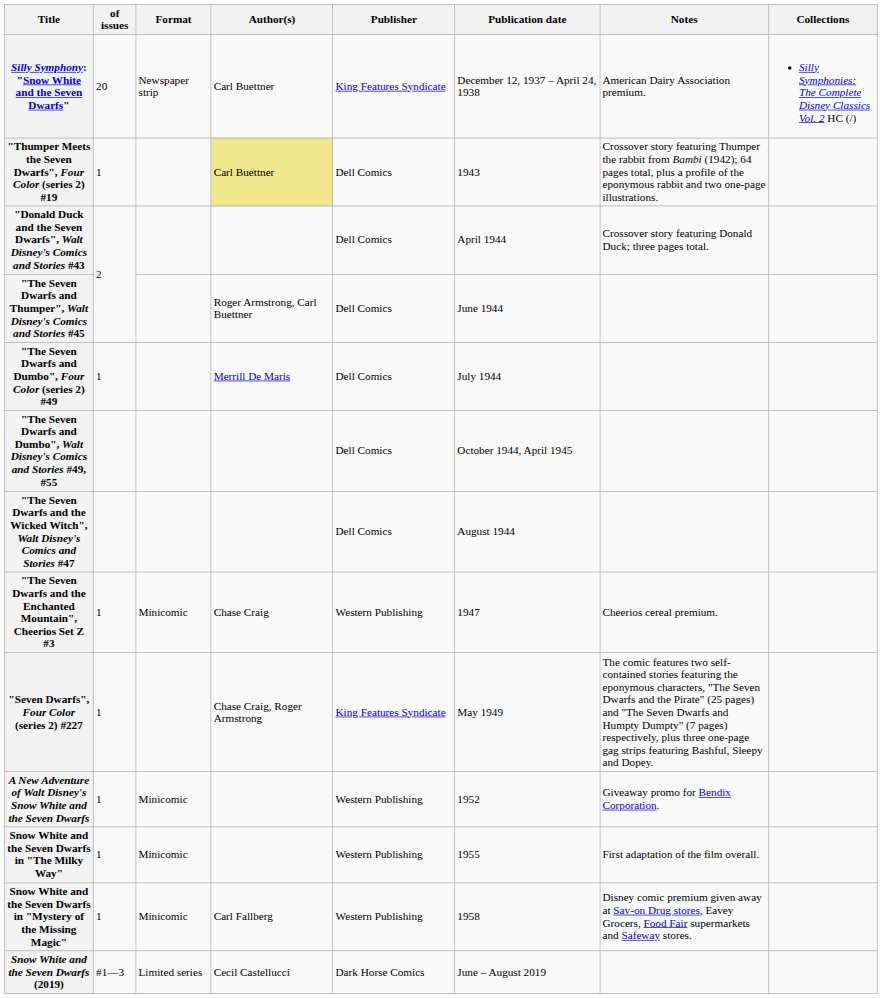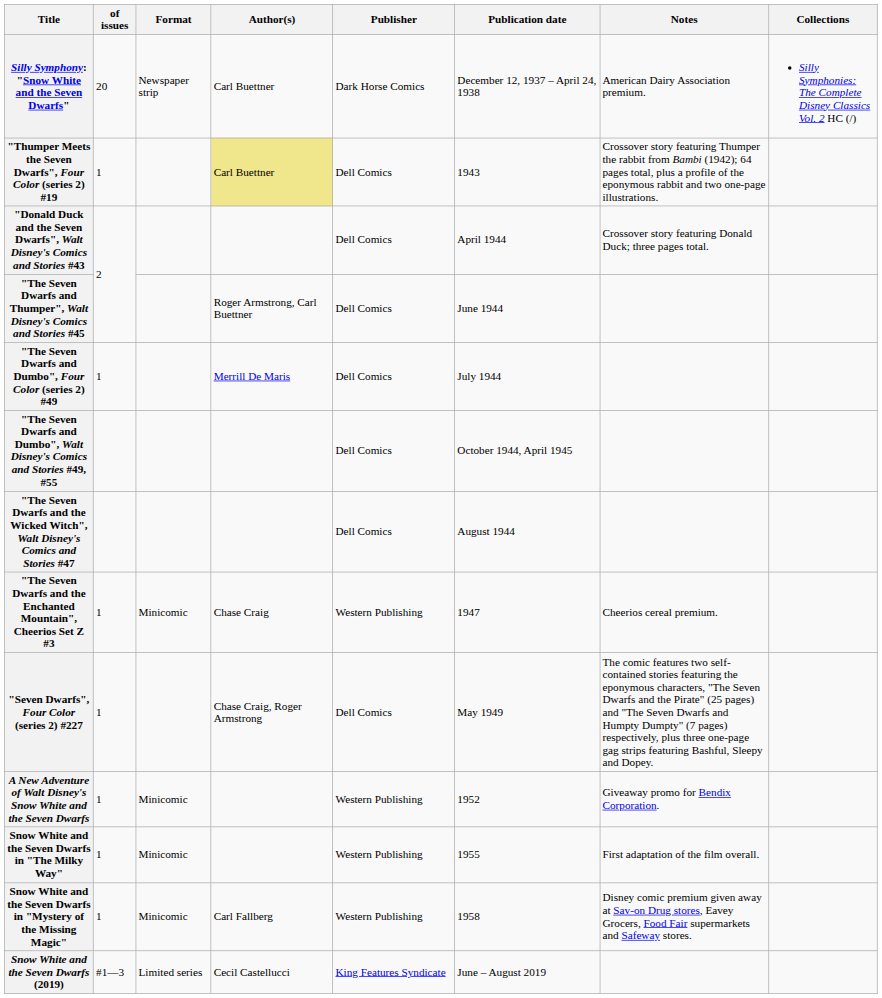 <table class="wikitable">
 <tr>
 <th>Title</th>
 <th style="width:40pt"> of issues</th>
 <th style="width:75pt">Format</th>
 <th style="width:125pt">Author(s)</th>
 <th style="width:125pt">Publisher</th>
 <th style="width:150pt">Publication date</th>
 <th style="width:175pt">Notes</th>
 <th>Collections</th>
 </tr>
 <tr>
 <th><em><a href='#'>Silly Symphony</a></em>: "<a href='#'>Snow White and the Seven Dwarfs</a>"</th>
 <td>20</td>
 <td>Newspaper strip</td>
 <td>Carl Buettner</td>
-<td><a href='#'>King Features Syndicate</a></td>
+<td>Dark Horse Comics</td>
 <td>December 12, 1937 – April 24, 1938</td>
 <td>American Dairy Association premium.</td>
 <td><br><ul><li><em><a href='#'>Silly Symphonies: The Complete Disney Classics Vol. 2</a></em> HC (/)</li></ul></td>
 </tr>
 <tr>
 <th>"Thumper Meets the Seven Dwarfs", <em>Four Color</em> (series 2) #19</th>
 <td>1</td>
 <td></td>
 <td style="background: khaki;">Carl Buettner</td>
 <td>Dell Comics</td>
 <td>1943</td>
 <td>Crossover story featuring Thumper the rabbit from <em>Bambi</em> (1942); 64 pages total, plus a profile of the eponymous rabbit and two one-page illustrations.</td>
 <td></td>
 </tr>
 <tr>
 <th>"Donald Duck and the Seven Dwarfs", <em>Walt Disney's Comics and Stories</em> #43</th>
 <td rowspan="2">2</td>
 <td></td>
 <td></td>
 <td>Dell Comics</td>
 <td>April 1944</td>
 <td>Crossover story featuring Donald Duck; three pages total.</td>
 <td></td>
 </tr>
 <tr>
 <th>"The Seven Dwarfs and Thumper", <em>Walt Disney's Comics and Stories</em> #45</th>
 <td></td>
 <td>Roger Armstrong, Carl Buettner</td>
 <td>Dell Comics</td>
 <td>June 1944</td>
 <td></td>
 <td></td>
 </tr>
 <tr>
 <th>"The Seven Dwarfs and Dumbo", <em>Four Color</em> (series 2) #49</th>
 <td>1</td>
 <td></td>
 <td><a href='#'>Merrill De Maris</a></td>
 <td>Dell Comics</td>
 <td>July 1944</td>
 <td></td>
 <td></td>
 </tr>
 <tr>
 <th>"The Seven Dwarfs and Dumbo", <em>Walt Disney's Comics and Stories</em> #49, #55</th>
 <td></td>
 <td></td>
 <td></td>
 <td>Dell Comics</td>
 <td>October 1944, April 1945</td>
 <td></td>
 <td></td>
 </tr>
 <tr>
 <th>"The Seven Dwarfs and the Wicked Witch", <em>Walt Disney's Comics and Stories</em> #47</th>
 <td></td>
 <td></td>
 <td></td>
 <td>Dell Comics</td>
 <td>August 1944</td>
 <td></td>
 <td></td>
 </tr>
 <tr>
 <th>"The Seven Dwarfs and the Enchanted Mountain", Cheerios Set Z #3</th>
 <td>1</td>
 <td>Minicomic</td>
 <td>Chase Craig</td>
 <td>Western Publishing</td>
 <td>1947</td>
 <td>Cheerios cereal premium.</td>
 <td></td>
 </tr>
 <tr>
 <th>"Seven Dwarfs", <em>Four Color</em> (series 2) #227</th>
 <td>1</td>
 <td></td>
 <td>Chase Craig, Roger Armstrong</td>
-<td><a href='#'>King Features Syndicate</a></td>
+<td>Dell Comics</td>
 <td>May 1949</td>
 <td>The comic features two self-contained stories featuring the eponymous characters, "The Seven Dwarfs and the Pirate" (25 pages) and "The Seven Dwarfs and Humpty Dumpty" (7 pages) respectively, plus three one-page gag strips featuring Bashful, Sleepy and Dopey.</td>
 <td></td>
 </tr>
 <tr>
 <th><em>A New Adventure of Walt Disney's Snow White and the Seven Dwarfs</em></th>
 <td>1</td>
 <td>Minicomic</td>
 <td></td>
 <td>Western Publishing</td>
 <td>1952</td>
 <td>Giveaway promo for <a href='#'>Bendix Corporation</a>.</td>
 <td></td>
 </tr>
 <tr>
 <th>Snow White and the Seven Dwarfs in "The Milky Way"</th>
 <td>1</td>
 <td>Minicomic</td>
 <td></td>
 <td>Western Publishing</td>
 <td>1955</td>
 <td>First adaptation of the film overall.</td>
 <td></td>
 </tr>
 <tr>
 <th>Snow White and the Seven Dwarfs in "Mystery of the Missing Magic"</th>
 <td>1</td>
 <td>Minicomic</td>
 <td>Carl Fallberg</td>
 <td>Western Publishing</td>
 <td>1958</td>
 <td>Disney comic premium given away at <a href='#'>Sav-on Drug stores</a>, Eavey Grocers, <a href='#'>Food Fair</a> supermarkets and <a href='#'>Safeway</a> stores.</td>
 <td></td>
 </tr>
 <tr>
 <th><em>Snow White and the Seven Dwarfs</em> (2019)</th>
 <td>#1—3</td>
 <td>Limited series</td>
 <td>Cecil Castellucci</td>
-<td>Dark Horse Comics</td>
+<td><a href='#'>King Features Syndicate</a></td>
 <td>June – August 2019</td>
 <td></td>
 <td></td>
 </tr>
 </table>
